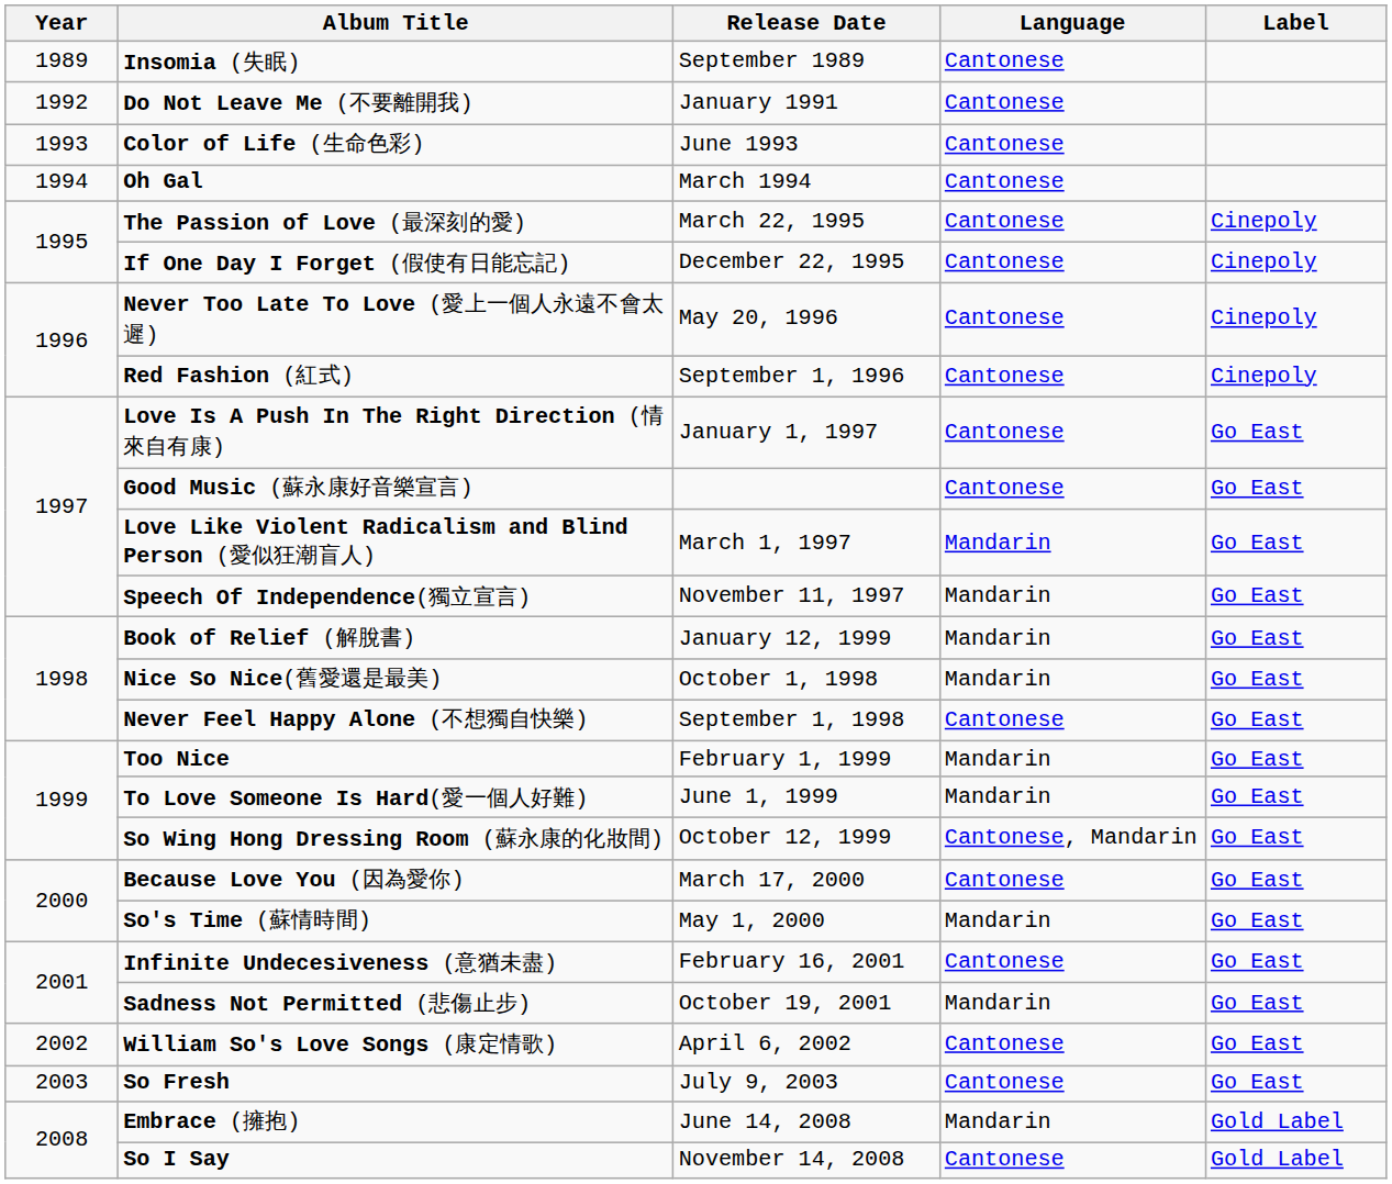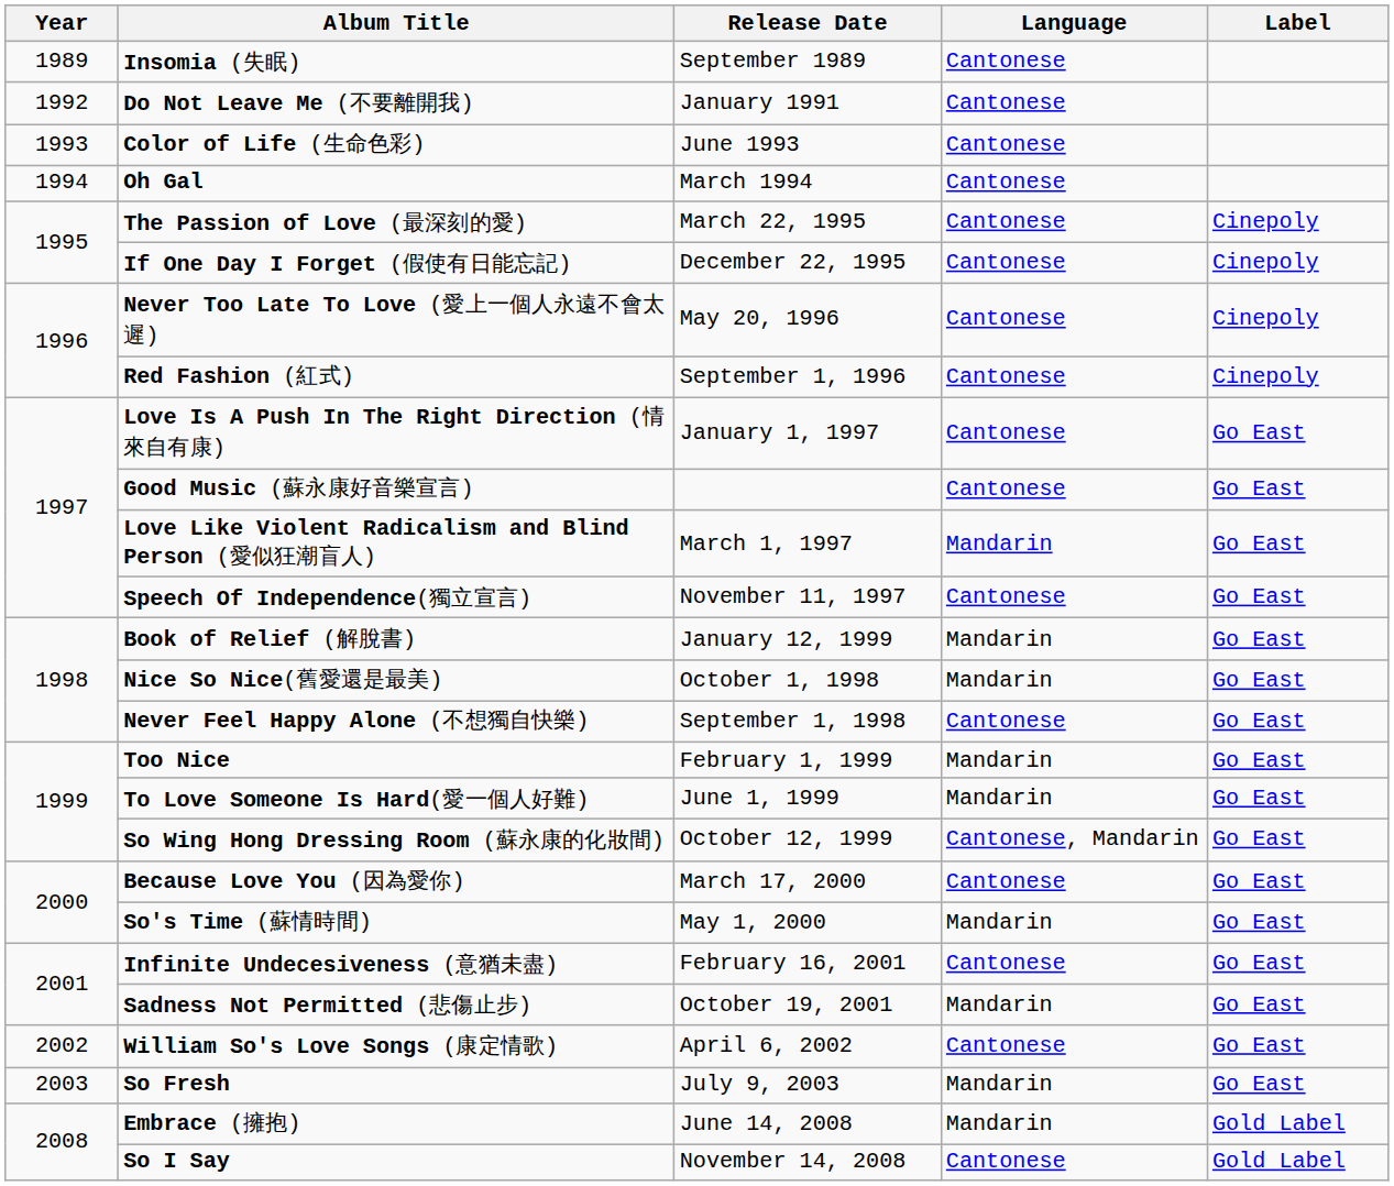 <table class="wikitable">
 <tr>
 <th width=60>Year</th>
 <th width="320">Album Title</th>
 <th width="150">Release Date</th>
 <th width="150">Language</th>
 <th width="100">Label</th>
 </tr>
 <tr>
 <td align="center">1989</td>
 <td><strong>Insomia</strong> (失眠)</td>
 <td>September 1989</td>
 <td><a href='#'>Cantonese</a></td>
 <td></td>
 </tr>
 <tr>
 <td align="center">1992</td>
 <td><strong>Do Not Leave Me</strong> (不要離開我)</td>
 <td>January 1991</td>
 <td><a href='#'>Cantonese</a></td>
 <td></td>
 </tr>
 <tr>
 <td align="center">1993</td>
 <td><strong>Color of Life</strong> (生命色彩)</td>
 <td>June 1993</td>
 <td><a href='#'>Cantonese</a></td>
 <td></td>
 </tr>
 <tr>
 <td align="center">1994</td>
 <td><strong>Oh Gal</strong></td>
 <td>March 1994</td>
 <td><a href='#'>Cantonese</a></td>
 <td></td>
 </tr>
 <tr>
 <td rowspan="2" align="center">1995</td>
 <td><strong>The Passion of Love</strong> (最深刻的愛)</td>
 <td>March 22, 1995</td>
 <td><a href='#'>Cantonese</a></td>
 <td><a href='#'>Cinepoly</a></td>
 </tr>
 <tr>
 <td><strong>If One Day I Forget</strong> (假使有日能忘記)</td>
 <td>December 22, 1995</td>
 <td><a href='#'>Cantonese</a></td>
 <td><a href='#'>Cinepoly</a></td>
 </tr>
 <tr>
 <td rowspan="2" align="center">1996</td>
 <td><strong>Never Too Late To Love</strong> (愛上一個人永遠不會太遲)</td>
 <td>May 20, 1996</td>
 <td><a href='#'>Cantonese</a></td>
 <td><a href='#'>Cinepoly</a></td>
 </tr>
 <tr>
 <td><strong>Red Fashion</strong> (紅式)</td>
 <td>September 1, 1996</td>
 <td><a href='#'>Cantonese</a></td>
 <td><a href='#'>Cinepoly</a></td>
 </tr>
 <tr>
 <td rowspan="4" align="center">1997</td>
 <td><strong>Love Is A Push In The Right Direction</strong> (情來自有康)</td>
 <td>January 1, 1997</td>
 <td><a href='#'>Cantonese</a></td>
 <td><a href='#'>Go East</a></td>
 </tr>
 <tr>
 <td><strong>Good Music</strong> (蘇永康好音樂宣言)</td>
 <td></td>
 <td><a href='#'>Cantonese</a></td>
 <td><a href='#'>Go East</a></td>
 </tr>
 <tr>
 <td><strong>Love Like Violent Radicalism and Blind Person</strong> (愛似狂潮盲人)</td>
 <td>March 1, 1997</td>
 <td><a href='#'>Mandarin</a></td>
 <td><a href='#'>Go East</a></td>
 </tr>
 <tr>
 <td><strong>Speech Of Independence</strong>(獨立宣言)</td>
 <td>November 11, 1997</td>
-<td>Mandarin</td>
+<td><a href='#'>Cantonese</a></td>
 <td><a href='#'>Go East</a></td>
 </tr>
 <tr>
 <td rowspan="3" align="center">1998</td>
 <td><strong>Book of Relief</strong> (解脫書)</td>
 <td>January 12, 1999</td>
 <td>Mandarin</td>
 <td><a href='#'>Go East</a></td>
 </tr>
 <tr>
 <td><strong>Nice So Nice</strong>(舊愛還是最美)</td>
 <td>October 1, 1998</td>
 <td>Mandarin</td>
 <td><a href='#'>Go East</a></td>
 </tr>
 <tr>
 <td><strong>Never Feel Happy Alone</strong> (不想獨自快樂)</td>
 <td>September 1, 1998</td>
 <td><a href='#'>Cantonese</a></td>
 <td><a href='#'>Go East</a></td>
 </tr>
 <tr>
 <td rowspan="3" align="center">1999</td>
 <td><strong>Too Nice</strong></td>
 <td>February 1, 1999</td>
 <td>Mandarin</td>
 <td><a href='#'>Go East</a></td>
 </tr>
 <tr>
 <td><strong>To Love Someone Is Hard</strong>(愛一個人好難)</td>
 <td>June 1, 1999</td>
 <td>Mandarin</td>
 <td><a href='#'>Go East</a></td>
 </tr>
 <tr>
 <td><strong>So Wing Hong Dressing Room</strong> (蘇永康的化妝間)</td>
 <td>October 12, 1999</td>
 <td><a href='#'>Cantonese</a>, Mandarin</td>
 <td><a href='#'>Go East</a></td>
 </tr>
 <tr>
 <td rowspan="2" align="center">2000</td>
 <td><strong>Because Love You</strong> (因為愛你)</td>
 <td>March 17, 2000</td>
 <td><a href='#'>Cantonese</a></td>
 <td><a href='#'>Go East</a></td>
 </tr>
 <tr>
 <td><strong>So's Time</strong> (蘇情時間)</td>
 <td>May 1, 2000</td>
 <td>Mandarin</td>
 <td><a href='#'>Go East</a></td>
 </tr>
 <tr>
 <td rowspan="2" align="center">2001</td>
 <td><strong>Infinite Undecesiveness</strong> (意猶未盡)</td>
 <td>February 16, 2001</td>
 <td><a href='#'>Cantonese</a></td>
 <td><a href='#'>Go East</a></td>
 </tr>
 <tr>
 <td><strong>Sadness Not Permitted</strong> (悲傷止步)</td>
 <td>October 19, 2001</td>
 <td>Mandarin</td>
 <td><a href='#'>Go East</a></td>
 </tr>
 <tr>
 <td align="center">2002</td>
 <td><strong>William So's Love Songs</strong> (康定情歌)</td>
 <td>April 6, 2002</td>
 <td><a href='#'>Cantonese</a></td>
 <td><a href='#'>Go East</a></td>
 </tr>
 <tr>
 <td align="center">2003</td>
 <td><strong>So Fresh</strong></td>
 <td>July 9, 2003</td>
-<td><a href='#'>Cantonese</a></td>
+<td>Mandarin</td>
 <td><a href='#'>Go East</a></td>
 </tr>
 <tr>
 <td rowspan="2" align="center">2008</td>
 <td><strong>Embrace</strong> (擁抱)</td>
 <td>June 14, 2008</td>
 <td>Mandarin</td>
 <td><a href='#'>Gold Label</a></td>
 </tr>
 <tr>
 <td><strong>So I Say</strong></td>
 <td>November 14, 2008</td>
 <td><a href='#'>Cantonese</a></td>
 <td><a href='#'>Gold Label</a></td>
 </tr>
 </table>
